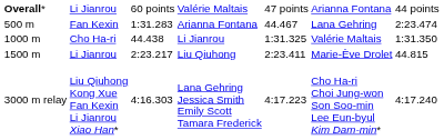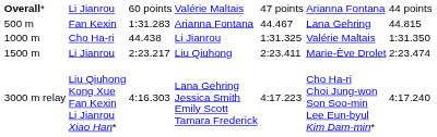 <table>
 <tr>
 <td><strong>Overall</strong>*</td>
 <td><a href='#'>Li Jianrou</a><br></td>
 <td>60 points</td>
 <td><a href='#'>Valérie Maltais</a><br></td>
 <td>47 points</td>
 <td><a href='#'>Arianna Fontana</a><br></td>
 <td>44 points</td>
 </tr>
 <tr>
 <td>500 m<br></td>
 <td><a href='#'>Fan Kexin</a><br></td>
 <td>1:31.283</td>
 <td><a href='#'>Arianna Fontana</a><br></td>
 <td>44.467</td>
 <td><a href='#'>Lana Gehring</a><br></td>
-<td>2:23.474</td>
+<td>44.815</td>
 </tr>
 <tr>
 <td>1000 m<br></td>
 <td><a href='#'>Cho Ha-ri</a><br></td>
 <td>44.438</td>
 <td><a href='#'>Li Jianrou</a><br></td>
 <td>1:31.325</td>
 <td><a href='#'>Valérie Maltais</a><br></td>
 <td>1:31.350</td>
 </tr>
 <tr>
 <td>1500 m<br></td>
 <td><a href='#'>Li Jianrou</a><br></td>
 <td>2:23.217</td>
 <td><a href='#'>Liu Qiuhong</a><br></td>
 <td>2:23.411</td>
 <td><a href='#'>Marie-Ève Drolet</a><br></td>
-<td>44.815</td>
+<td>2:23.474</td>
 </tr>
 <tr>
 <td>3000 m relay<br></td>
 <td><br><a href='#'>Liu Qiuhong</a><br><a href='#'>Kong Xue</a><br><a href='#'>Fan Kexin</a><br><a href='#'>Li Jianrou</a><br><em><a href='#'>Xiao Han</a></em>*</td>
 <td>4:16.303</td>
 <td><br><a href='#'>Lana Gehring</a><br><a href='#'>Jessica Smith</a><br><a href='#'>Emily Scott</a><br><a href='#'>Tamara Frederick</a></td>
 <td>4:17.223</td>
 <td><br><a href='#'>Cho Ha-ri</a><br><a href='#'>Choi Jung-won</a><br><a href='#'>Son Soo-min</a><br><a href='#'>Lee Eun-byul</a><br><em><a href='#'>Kim Dam-min</a></em>*</td>
 <td>4:17.240</td>
 </tr>
 </table>
